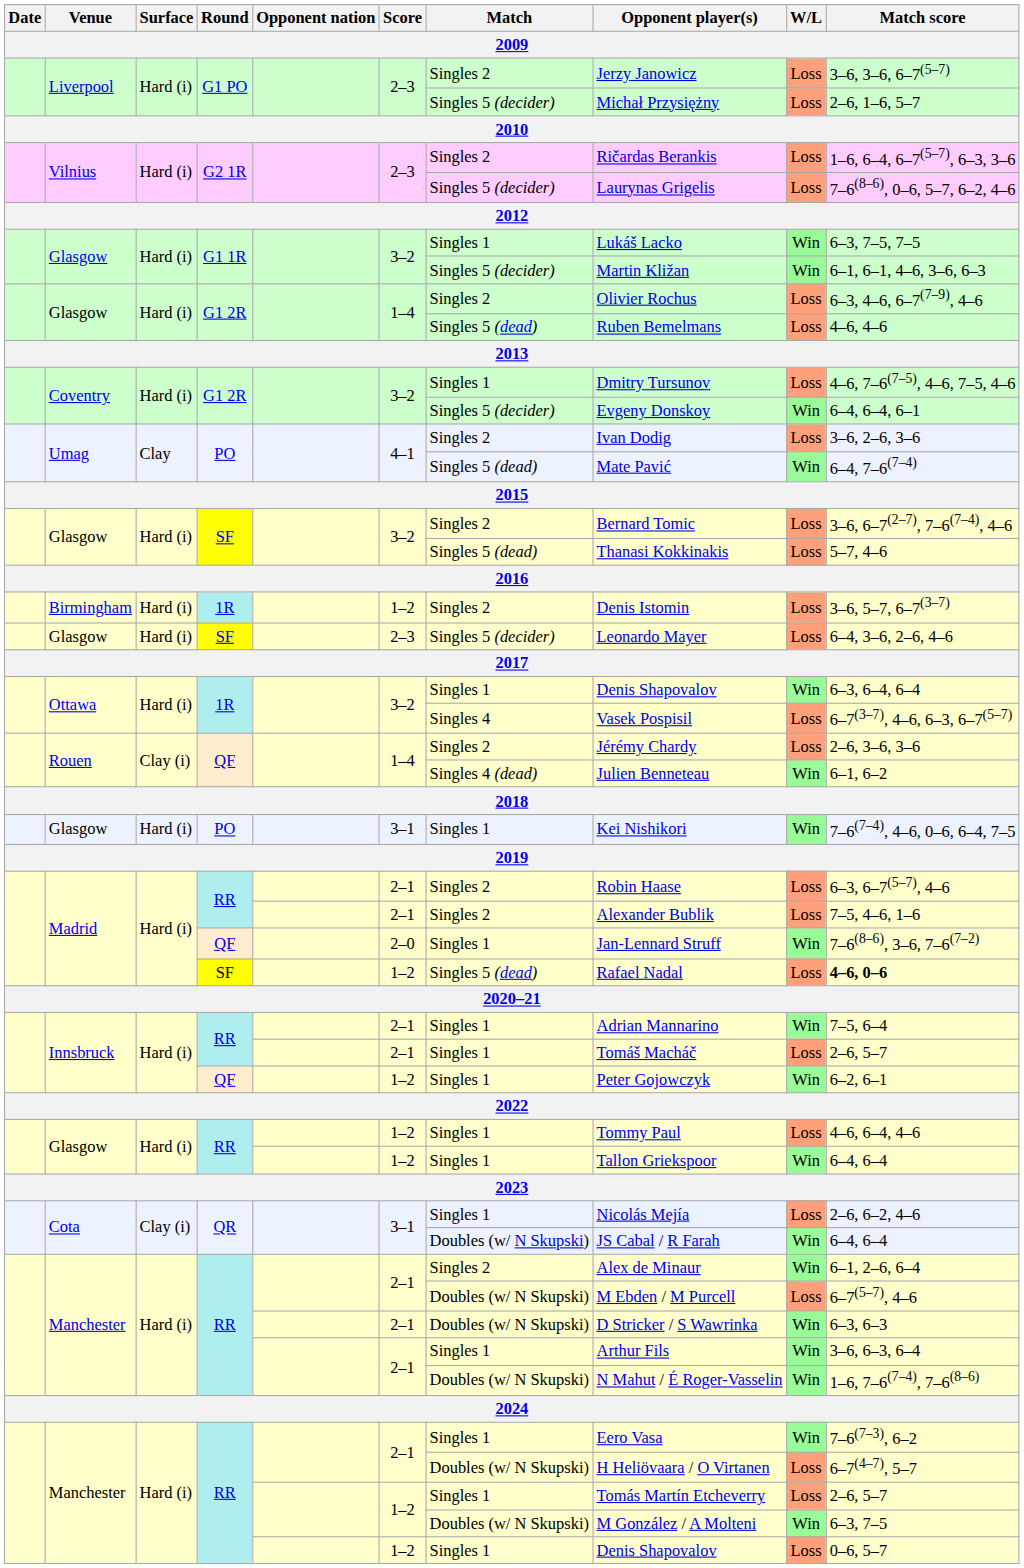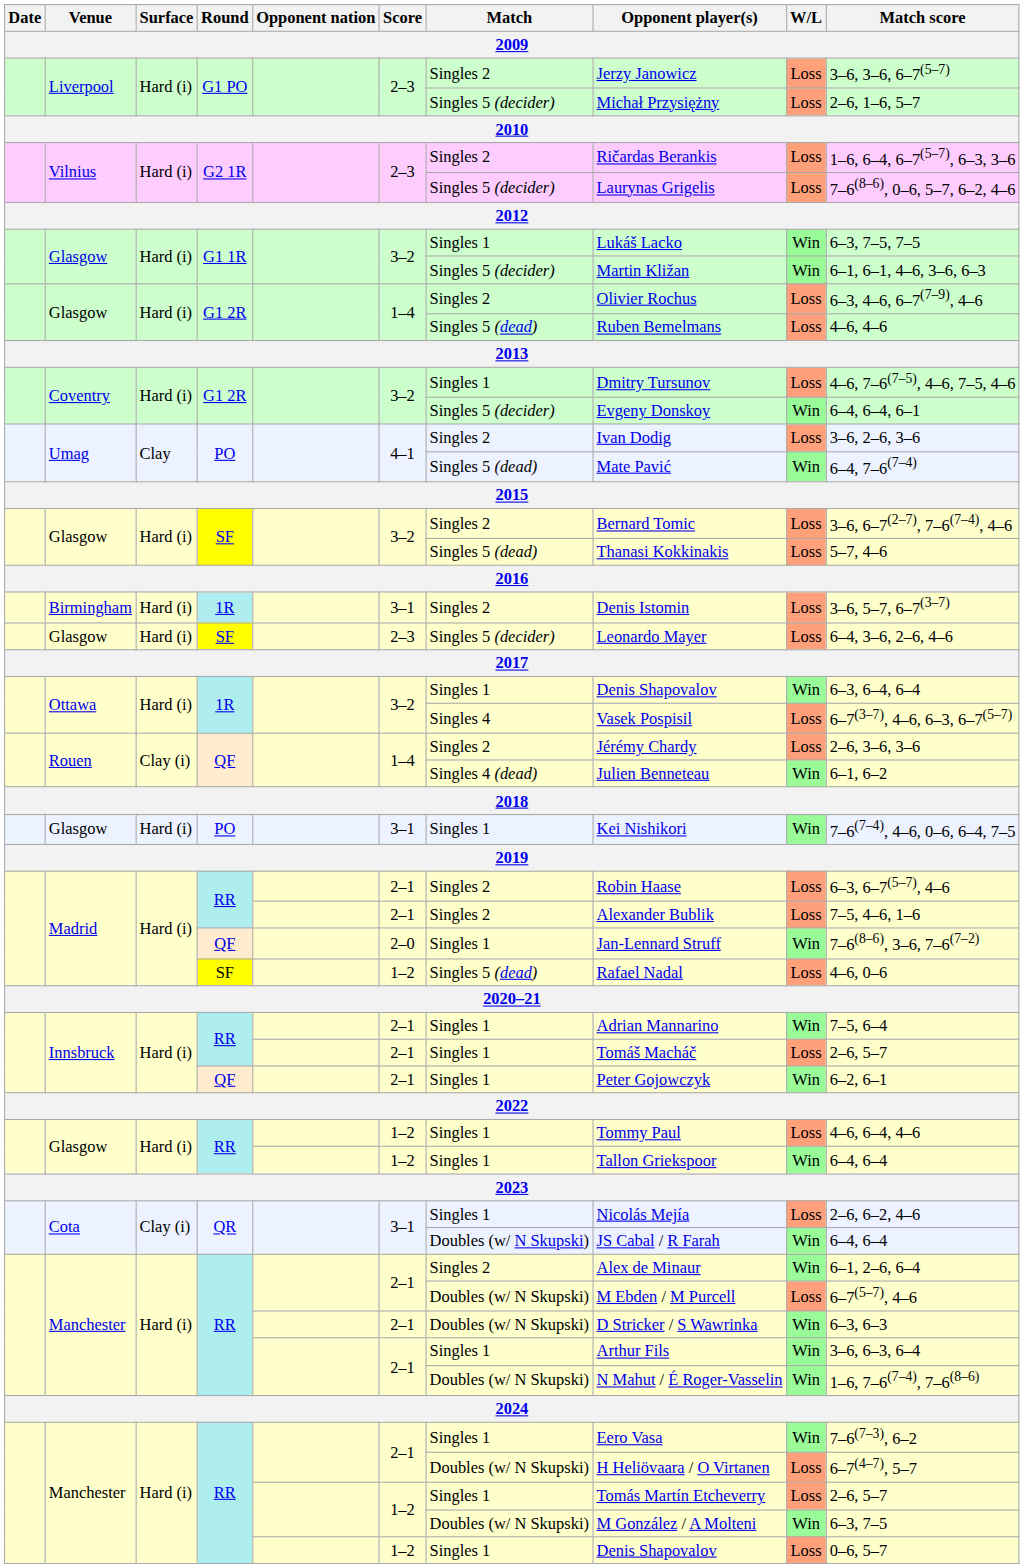 <table class="wikitable nowrap" style=font-size:96%>
 <tr>
 <th>Date</th>
 <th>Venue</th>
 <th>Surface</th>
 <th>Round</th>
 <th>Opponent nation</th>
 <th>Score</th>
 <th>Match</th>
 <th>Opponent player(s)</th>
 <th>W/L</th>
 <th>Match score</th>
 </tr>
 <tr>
 <th colspan=10><a href='#'>2009</a></th>
 </tr>
 <tr style="background:#cfc;">
 <td rowspan=2></td>
 <td rowspan=2><a href='#'>Liverpool</a></td>
 <td rowspan=2>Hard (i)</td>
 <td rowspan="2" style="text-align:center;"><a href='#'>G1 PO</a></td>
 <td rowspan=2></td>
 <td rowspan="2" style="text-align:center;">2–3</td>
 <td>Singles 2</td>
 <td><a href='#'>Jerzy Janowicz</a></td>
 <td style="background:#ffa07a; text-align:center;">Loss</td>
 <td>3–6, 3–6, 6–7<sup>(5–7)</sup></td>
 </tr>
 <tr style="background:#cfc;">
 <td>Singles 5 <em>(decider)</em></td>
 <td><a href='#'>Michał Przysiężny</a></td>
 <td style="background:#ffa07a; text-align:center;">Loss</td>
 <td>2–6, 1–6, 5–7</td>
 </tr>
 <tr>
 <th colspan=10><a href='#'>2010</a></th>
 </tr>
 <tr style="background:#fcf;">
 <td rowspan=2></td>
 <td rowspan=2><a href='#'>Vilnius</a></td>
 <td rowspan=2>Hard (i)</td>
 <td rowspan="2" style="text-align:center;"><a href='#'>G2 1R</a></td>
 <td rowspan=2></td>
 <td rowspan="2" style="text-align:center;">2–3</td>
 <td>Singles 2</td>
 <td><a href='#'>Ričardas Berankis</a></td>
 <td style="background:#ffa07a; text-align:center;">Loss</td>
 <td>1–6, 6–4, 6–7<sup>(5–7)</sup>, 6–3, 3–6</td>
 </tr>
 <tr style="background:#fcf;">
 <td>Singles 5 <em>(decider)</em></td>
 <td><a href='#'>Laurynas Grigelis</a></td>
 <td style="background:#ffa07a; text-align:center;">Loss</td>
 <td>7–6<sup>(8–6)</sup>, 0–6, 5–7, 6–2, 4–6</td>
 </tr>
 <tr>
 <th colspan=10><a href='#'>2012</a></th>
 </tr>
 <tr style="background:#cfc;">
 <td rowspan=2></td>
 <td rowspan=2><a href='#'>Glasgow</a></td>
 <td rowspan=2>Hard (i)</td>
 <td rowspan="2" style="text-align:center;"><a href='#'>G1 1R</a></td>
 <td rowspan=2></td>
 <td rowspan="2" style="text-align:center;">3–2</td>
 <td>Singles 1</td>
 <td><a href='#'>Lukáš Lacko</a></td>
 <td style="background:#98fb98; text-align:center;">Win</td>
 <td>6–3, 7–5, 7–5</td>
 </tr>
 <tr style="background:#cfc;">
 <td>Singles 5 <em>(decider)</em></td>
 <td><a href='#'>Martin Kližan</a></td>
 <td style="background:#98fb98; text-align:center;">Win</td>
 <td>6–1, 6–1, 4–6, 3–6, 6–3</td>
 </tr>
 <tr style="background:#cfc;">
 <td rowspan=2></td>
 <td rowspan=2>Glasgow</td>
 <td rowspan=2>Hard (i)</td>
 <td rowspan="2" style="text-align:center;"><a href='#'>G1 2R</a></td>
 <td rowspan=2></td>
 <td rowspan="2" style="text-align:center;">1–4</td>
 <td>Singles 2</td>
 <td><a href='#'>Olivier Rochus</a></td>
 <td style="background:#ffa07a; text-align:center;">Loss</td>
 <td>6–3, 4–6, 6–7<sup>(7–9)</sup>, 4–6</td>
 </tr>
 <tr style="background:#cfc;">
 <td>Singles 5 <em>(<a href='#'>dead</a>)</em></td>
 <td><a href='#'>Ruben Bemelmans</a></td>
 <td style="background:#ffa07a; text-align:center;">Loss</td>
 <td>4–6, 4–6</td>
 </tr>
 <tr>
 <th colspan=10><a href='#'>2013</a></th>
 </tr>
 <tr style="background:#cfc;">
 <td rowspan=2></td>
 <td rowspan=2><a href='#'>Coventry</a></td>
 <td rowspan=2>Hard (i)</td>
 <td rowspan="2" style="text-align:center;"><a href='#'>G1 2R</a></td>
 <td rowspan=2></td>
 <td rowspan="2" style="text-align:center;">3–2</td>
 <td>Singles 1</td>
 <td><a href='#'>Dmitry Tursunov</a></td>
 <td style="background:#ffa07a; text-align:center;">Loss</td>
 <td>4–6, 7–6<sup>(7–5)</sup>, 4–6, 7–5, 4–6</td>
 </tr>
 <tr style="background:#cfc;">
 <td>Singles 5 <em>(decider)</em></td>
 <td><a href='#'>Evgeny Donskoy</a></td>
 <td style="background:#98fb98; text-align:center;">Win</td>
 <td>6–4, 6–4, 6–1</td>
 </tr>
 <tr style="background:#ecf2ff;">
 <td rowspan=2></td>
 <td rowspan=2><a href='#'>Umag</a></td>
 <td rowspan=2>Clay</td>
 <td rowspan="2" style="text-align:center;"><a href='#'>PO</a></td>
 <td rowspan=2></td>
 <td rowspan="2" style="text-align:center;">4–1</td>
 <td>Singles 2</td>
 <td><a href='#'>Ivan Dodig</a></td>
 <td style="background:#ffa07a; text-align:center;">Loss</td>
 <td>3–6, 2–6, 3–6</td>
 </tr>
 <tr style="background:#ecf2ff;">
 <td>Singles 5 <em>(dead)</em></td>
 <td><a href='#'>Mate Pavić</a></td>
 <td style="background:#98fb98; text-align:center;">Win</td>
 <td>6–4, 7–6<sup>(7–4)</sup></td>
 </tr>
 <tr>
 <th colspan=10><a href='#'>2015</a></th>
 </tr>
 <tr style="background:#ffc;">
 <td rowspan=2></td>
 <td rowspan=2>Glasgow</td>
 <td rowspan=2>Hard (i)</td>
 <td rowspan="2" style="text-align:center;" bgcolor="yellow"><a href='#'>SF</a></td>
 <td rowspan=2></td>
 <td rowspan="2" style="text-align:center;">3–2</td>
 <td>Singles 2</td>
 <td><a href='#'>Bernard Tomic</a></td>
 <td style="background:#ffa07a; text-align:center;">Loss</td>
 <td>3–6, 6–7<sup>(2–7)</sup>, 7–6<sup>(7–4)</sup>, 4–6</td>
 </tr>
 <tr style="background:#ffc;">
 <td>Singles 5 <em>(dead)</em></td>
 <td><a href='#'>Thanasi Kokkinakis</a></td>
 <td style="background:#ffa07a; text-align:center;">Loss</td>
 <td>5–7, 4–6</td>
 </tr>
 <tr>
 <th colspan=10><a href='#'>2016</a></th>
 </tr>
 <tr style="background:#ffc;">
 <td></td>
 <td><a href='#'>Birmingham</a></td>
 <td>Hard (i)</td>
 <td style="text-align:center;" bgcolor="afeeee"><a href='#'>1R</a></td>
 <td></td>
-<td style="text-align:center;">1–2</td>
+<td style="text-align:center;">3–1</td>
 <td>Singles 2</td>
 <td><a href='#'>Denis Istomin</a></td>
 <td style="background:#ffa07a; text-align:center;">Loss</td>
 <td>3–6, 5–7, 6–7<sup>(3–7)</sup></td>
 </tr>
 <tr style="background:#ffc;">
 <td></td>
 <td>Glasgow</td>
 <td>Hard (i)</td>
 <td style="text-align:center;" bgcolor="yellow"><a href='#'>SF</a></td>
 <td></td>
 <td style="text-align:center;">2–3</td>
 <td>Singles 5 <em>(decider)</em></td>
 <td><a href='#'>Leonardo Mayer</a></td>
 <td style="background:#ffa07a; text-align:center;">Loss</td>
 <td>6–4, 3–6, 2–6, 4–6</td>
 </tr>
 <tr>
 <th colspan=10><a href='#'>2017</a></th>
 </tr>
 <tr style="background:#ffc;">
 <td rowspan=2></td>
 <td rowspan=2><a href='#'>Ottawa</a></td>
 <td rowspan=2>Hard (i)</td>
 <td rowspan="2" style="text-align:center;" bgcolor="afeeee"><a href='#'>1R</a></td>
 <td rowspan=2></td>
 <td rowspan="2" style="text-align:center;">3–2</td>
 <td>Singles 1</td>
 <td><a href='#'>Denis Shapovalov</a></td>
 <td style="background:#98fb98; text-align:center;">Win</td>
 <td>6–3, 6–4, 6–4</td>
 </tr>
 <tr style="background:#ffc;">
 <td>Singles 4</td>
 <td><a href='#'>Vasek Pospisil</a></td>
 <td style="background:#ffa07a; text-align:center;">Loss</td>
 <td>6–7<sup>(3–7)</sup>, 4–6, 6–3, 6–7<sup>(5–7)</sup></td>
 </tr>
 <tr style="background:#ffc;">
 <td rowspan=2></td>
 <td rowspan=2><a href='#'>Rouen</a></td>
 <td rowspan=2>Clay (i)</td>
 <td rowspan="2" style="text-align:center;" bgcolor="ffebcd"><a href='#'>QF</a></td>
 <td rowspan=2></td>
 <td rowspan="2" style="text-align:center;">1–4</td>
 <td>Singles 2</td>
 <td><a href='#'>Jérémy Chardy</a></td>
 <td style="background:#ffa07a; text-align:center;">Loss</td>
 <td>2–6, 3–6, 3–6</td>
 </tr>
 <tr style="background:#ffc;">
 <td>Singles 4 <em>(dead)</em></td>
 <td><a href='#'>Julien Benneteau</a></td>
 <td style="background:#98fb98; text-align:center;">Win</td>
 <td>6–1, 6–2</td>
 </tr>
 <tr>
 <th colspan=10><a href='#'>2018</a></th>
 </tr>
 <tr style="background:#ecf2ff;">
 <td></td>
 <td>Glasgow</td>
 <td>Hard (i)</td>
 <td style="text-align:center;"><a href='#'>PO</a></td>
 <td></td>
 <td style="text-align:center;">3–1</td>
 <td>Singles 1</td>
 <td><a href='#'>Kei Nishikori</a></td>
 <td style="background:#98fb98; text-align:center;">Win</td>
 <td>7–6<sup>(7–4)</sup>, 4–6, 0–6, 6–4, 7–5</td>
 </tr>
 <tr>
 <th colspan=10><a href='#'>2019</a></th>
 </tr>
 <tr style="background:#ffc;">
 <td rowspan="4"></td>
 <td rowspan="4"><a href='#'>Madrid</a></td>
 <td rowspan="4">Hard (i)</td>
 <td rowspan="2" style="text-align:center;" bgcolor="afeeee"><a href='#'>RR</a></td>
 <td></td>
 <td style="text-align:center;">2–1</td>
 <td>Singles 2</td>
 <td><a href='#'>Robin Haase</a></td>
 <td style="background:#ffa07a; text-align:center;">Loss</td>
 <td>6–3, 6–7<sup>(5–7)</sup>, 4–6</td>
 </tr>
 <tr style="background:#ffc;">
 <td></td>
 <td style="text-align:center;">2–1</td>
 <td>Singles 2</td>
 <td><a href='#'>Alexander Bublik</a></td>
 <td style="background:#ffa07a; text-align:center;">Loss</td>
 <td>7–5, 4–6, 1–6</td>
 </tr>
 <tr style="background:#ffc;">
 <td style="text-align:center;" bgcolor="ffebcd"><a href='#'>QF</a></td>
 <td></td>
 <td style="text-align:center;">2–0</td>
 <td>Singles 1</td>
 <td><a href='#'>Jan-Lennard Struff</a></td>
 <td style="background:#98fb98; text-align:center;">Win</td>
 <td>7–6<sup>(8–6)</sup>, 3–6, 7–6<sup>(7–2)</sup></td>
 </tr>
 <tr style="background:#ffc;">
 <td style="text-align:center;" bgcolor="yellow">SF</td>
 <td></td>
 <td style="text-align:center;">1–2</td>
 <td>Singles 5 <em>(<a href='#'>dead</a>)</em></td>
 <td><a href='#'>Rafael Nadal</a></td>
 <td style="background:#ffa07a; text-align:center;">Loss</td>
-<td><strong>4–6, 0–6</strong></td>
+<td>4–6, 0–6</td>
 </tr>
 <tr>
 <th colspan=10><a href='#'>2020–21</a></th>
 </tr>
 <tr style="background:#ffc;">
 <td rowspan="3"></td>
 <td rowspan="3"><a href='#'>Innsbruck</a></td>
 <td rowspan="3">Hard (i)</td>
 <td rowspan="2" style="text-align:center;" bgcolor="afeeee"><a href='#'>RR</a></td>
 <td></td>
 <td style="text-align:center;">2–1</td>
 <td>Singles 1</td>
 <td><a href='#'>Adrian Mannarino</a></td>
 <td style="background:#98fb98; text-align:center;">Win</td>
 <td>7–5, 6–4</td>
 </tr>
 <tr style="background:#ffc;">
 <td></td>
 <td style="text-align:center;">2–1</td>
 <td>Singles 1</td>
 <td><a href='#'>Tomáš Macháč</a></td>
 <td style="background:#ffa07a; text-align:center;">Loss</td>
 <td>2–6, 5–7</td>
 </tr>
 <tr style="background:#ffc;">
 <td style="text-align:center;" bgcolor="ffebcd"><a href='#'>QF</a></td>
 <td></td>
-<td style="text-align:center;">1–2</td>
+<td style="text-align:center;">2–1</td>
 <td>Singles 1</td>
 <td><a href='#'>Peter Gojowczyk</a></td>
 <td style="background:#98fb98; text-align:center;">Win</td>
 <td>6–2, 6–1</td>
 </tr>
 <tr>
 <th colspan=10><a href='#'>2022</a></th>
 </tr>
 <tr style="background:#ffc;">
 <td rowspan="2"></td>
 <td rowspan="2">Glasgow</td>
 <td rowspan="2">Hard (i)</td>
 <td rowspan="2" style="text-align:center;" bgcolor="afeeee"><a href='#'>RR</a></td>
 <td></td>
 <td style="text-align:center;">1–2</td>
 <td>Singles 1</td>
 <td><a href='#'>Tommy Paul</a></td>
 <td style="background:#ffa07a; text-align:center;">Loss</td>
 <td>4–6, 6–4, 4–6</td>
 </tr>
 <tr style="background:#ffc;">
 <td></td>
 <td style="text-align:center;">1–2</td>
 <td>Singles 1</td>
 <td><a href='#'>Tallon Griekspoor</a></td>
 <td style="background:#98fb98; text-align:center;">Win</td>
 <td>6–4, 6–4</td>
 </tr>
 <tr>
 <th colspan=10><a href='#'>2023</a></th>
 </tr>
 <tr style="background:#ecf2ff;">
 <td rowspan="2"></td>
 <td rowspan="2"><a href='#'>Cota</a></td>
 <td rowspan="2">Clay (i)</td>
 <td rowspan="2" style="text-align:center;"><a href='#'>QR</a></td>
 <td rowspan="2"></td>
 <td rowspan="2" style="text-align:center;">3–1</td>
 <td>Singles 1</td>
 <td><a href='#'>Nicolás Mejía</a></td>
 <td style="background:#ffa07a; text-align:center;">Loss</td>
 <td>2–6, 6–2, 4–6</td>
 </tr>
 <tr style="background:#ecf2ff;">
 <td>Doubles (w/ <a href='#'>N Skupski</a>)</td>
 <td><a href='#'>JS Cabal</a> / <a href='#'>R Farah</a></td>
 <td style="background:#98fb98; text-align:center;">Win</td>
 <td>6–4, 6–4</td>
 </tr>
 <tr style="background:#ffc;">
 <td rowspan="5"></td>
 <td rowspan="5"><a href='#'>Manchester</a></td>
 <td rowspan="5">Hard (i)</td>
 <td rowspan="5" style="text-align:center;" bgcolor="afeeee"><a href='#'>RR</a></td>
 <td rowspan="2"></td>
 <td rowspan="2" style="text-align:center;">2–1</td>
 <td>Singles 2</td>
 <td><a href='#'>Alex de Minaur</a></td>
 <td style="background:#98fb98; text-align:center;">Win</td>
 <td>6–1, 2–6, 6–4</td>
 </tr>
 <tr style="background:#ffc;">
 <td>Doubles (w/ N Skupski)</td>
 <td><a href='#'>M Ebden</a> / <a href='#'>M Purcell</a></td>
 <td style="background:#ffa07a; text-align:center;">Loss</td>
 <td>6–7<sup>(5–7)</sup>, 4–6</td>
 </tr>
 <tr style="background:#ffc;">
 <td></td>
 <td style="text-align:center;">2–1</td>
 <td>Doubles (w/ N Skupski)</td>
 <td><a href='#'>D Stricker</a> / <a href='#'>S Wawrinka</a></td>
 <td style="background:#98fb98; text-align:center;">Win</td>
 <td>6–3, 6–3</td>
 </tr>
 <tr style="background:#ffc;">
 <td rowspan="2"></td>
 <td rowspan="2" style="text-align:center;">2–1</td>
 <td>Singles 1</td>
 <td><a href='#'>Arthur Fils</a></td>
 <td style="background:#98fb98; text-align:center;">Win</td>
 <td>3–6, 6–3, 6–4</td>
 </tr>
 <tr style="background:#ffc;">
 <td>Doubles (w/ N Skupski)</td>
 <td><a href='#'>N Mahut</a> / <a href='#'>É Roger-Vasselin</a></td>
 <td style="background:#98fb98; text-align:center;">Win</td>
 <td>1–6, 7–6<sup>(7–4)</sup>, 7–6<sup>(8–6)</sup></td>
 </tr>
 <tr>
 <th colspan=10><a href='#'>2024</a></th>
 </tr>
 <tr style="background:#ffc;">
 <td rowspan="5"></td>
 <td rowspan="5">Manchester</td>
 <td rowspan="5">Hard (i)</td>
 <td rowspan="5" style="text-align:center;" bgcolor="afeeee"><a href='#'>RR</a></td>
 <td rowspan="2"></td>
 <td rowspan="2" style="text-align:center;">2–1</td>
 <td>Singles 1</td>
 <td><a href='#'>Eero Vasa</a></td>
 <td style="background:#98fb98; text-align:center;">Win</td>
 <td>7–6<sup>(7–3)</sup>, 6–2</td>
 </tr>
 <tr style="background:#ffc;">
 <td>Doubles (w/ N Skupski)</td>
 <td><a href='#'>H Heliövaara</a> / <a href='#'>O Virtanen</a></td>
 <td style="background:#ffa07a; text-align:center;">Loss</td>
 <td>6–7<sup>(4–7)</sup>, 5–7</td>
 </tr>
 <tr style="background:#ffc;">
 <td rowspan="2"></td>
 <td rowspan="2" style="text-align:center;">1–2</td>
 <td>Singles 1</td>
 <td><a href='#'>Tomás Martín Etcheverry</a></td>
 <td style="background:#ffa07a; text-align:center;">Loss</td>
 <td>2–6, 5–7</td>
 </tr>
 <tr style="background:#ffc;">
 <td>Doubles (w/ N Skupski)</td>
 <td><a href='#'>M González</a> / <a href='#'>A Molteni</a></td>
 <td style="background:#98fb98; text-align:center;">Win</td>
 <td>6–3, 7–5</td>
 </tr>
 <tr style="background:#ffc;">
 <td></td>
 <td style="text-align:center;">1–2</td>
 <td>Singles 1</td>
 <td><a href='#'>Denis Shapovalov</a></td>
 <td style="background:#ffa07a; text-align:center;">Loss</td>
 <td>0–6, 5–7</td>
 </tr>
 </table>
